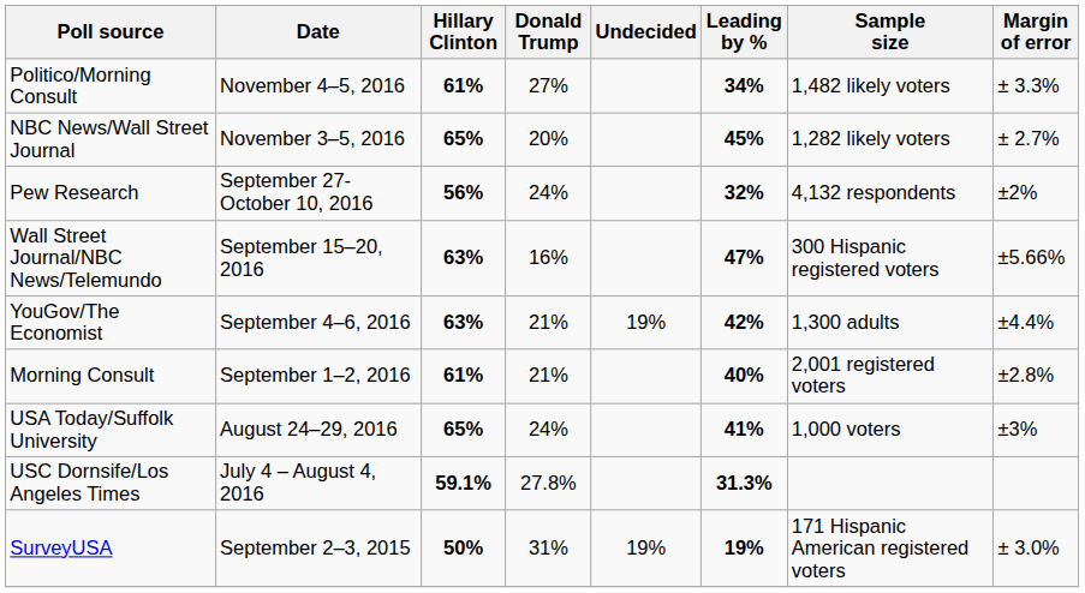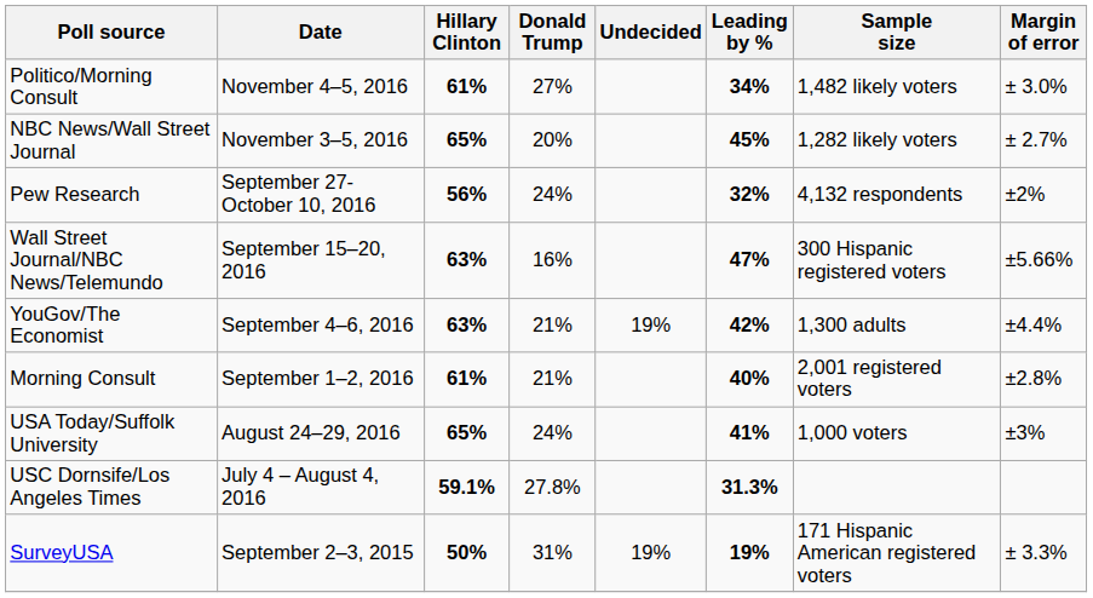 <table class="wikitable sortable">
 <tr style="background:lightgrey;">
 <th width="20%">Poll source</th>
 <th width="20%">Date</th>
 <th width="8%">Hillary Clinton<br><small></small></th>
 <th width="8%">Donald Trump<br><small></small></th>
 <th width="8%">Undecided</th>
 <th width="8%">Leading<br>by %</th>
 <th width="20%">Sample<br>size</th>
 <th width="8%">Margin<br>of error</th>
 </tr>
 <tr>
 <td>Politico/Morning Consult</td>
 <td>November 4–5, 2016</td>
 <td align="center" ><strong>61%</strong></td>
 <td align="center">27%</td>
 <td align="center"></td>
 <td align="center" ><strong>34%</strong></td>
 <td>1,482 likely voters</td>
-<td>± 3.3%</td>
+<td>± 3.0%</td>
 </tr>
 <tr>
 <td>NBC News/Wall Street Journal</td>
 <td>November 3–5, 2016</td>
 <td align="center" ><strong>65%</strong></td>
 <td align="center">20%</td>
 <td align="center"></td>
 <td align="center" ><strong>45%</strong></td>
 <td>1,282 likely voters</td>
 <td>± 2.7%</td>
 </tr>
 <tr>
 <td>Pew Research</td>
 <td>September 27-October 10, 2016</td>
 <td align="center" ><strong>56%</strong></td>
 <td align="center">24%</td>
 <td align="center"></td>
 <td align="center" ><strong>32%</strong></td>
 <td>4,132 respondents</td>
 <td>±2%</td>
 </tr>
 <tr>
 <td>Wall Street Journal/NBC News/Telemundo</td>
 <td>September 15–20, 2016</td>
 <td align="center" ><strong>63%</strong></td>
 <td align="center">16%</td>
 <td align="center"></td>
 <td align="center" ><strong>47%</strong></td>
 <td>300 Hispanic registered voters</td>
 <td>±5.66%</td>
 </tr>
 <tr>
 <td>YouGov/The Economist</td>
 <td>September 4–6, 2016</td>
 <td align="center" ><strong>63%</strong></td>
 <td align="center">21%</td>
 <td align="center">19%</td>
 <td align="center" ><strong>42%</strong></td>
 <td>1,300 adults</td>
 <td>±4.4%</td>
 </tr>
 <tr>
 <td>Morning Consult</td>
 <td>September 1–2, 2016</td>
 <td align="center" ><strong>61%</strong></td>
 <td align="center">21%</td>
 <td align="center"></td>
 <td align="center" ><strong>40%</strong></td>
 <td>2,001 registered voters</td>
 <td>±2.8%</td>
 </tr>
 <tr>
 <td>USA Today/Suffolk University</td>
 <td>August 24–29, 2016</td>
 <td align="center" ><strong>65%</strong></td>
 <td align="center">24%</td>
 <td align="center"></td>
 <td align="center" ><strong>41%</strong></td>
 <td>1,000 voters</td>
 <td>±3%</td>
 </tr>
 <tr>
 <td>USC Dornsife/Los Angeles Times</td>
 <td>July 4 – August 4, 2016</td>
 <td align="center" ><strong>59.1%</strong></td>
 <td align="center">27.8%</td>
 <td align="center"></td>
 <td align="center" ><strong>31.3%</strong></td>
 <td></td>
 <td></td>
 </tr>
 <tr>
 <td><a href='#'>SurveyUSA</a></td>
 <td>September 2–3, 2015</td>
 <td align="center" ><strong>50%</strong></td>
 <td align="center">31%</td>
 <td align="center">19%</td>
 <td align="center" ><strong>19%</strong></td>
 <td>171 Hispanic American registered voters</td>
-<td>± 3.0%</td>
+<td>± 3.3%</td>
 </tr>
 <tr>
 </tr>
 </table>
